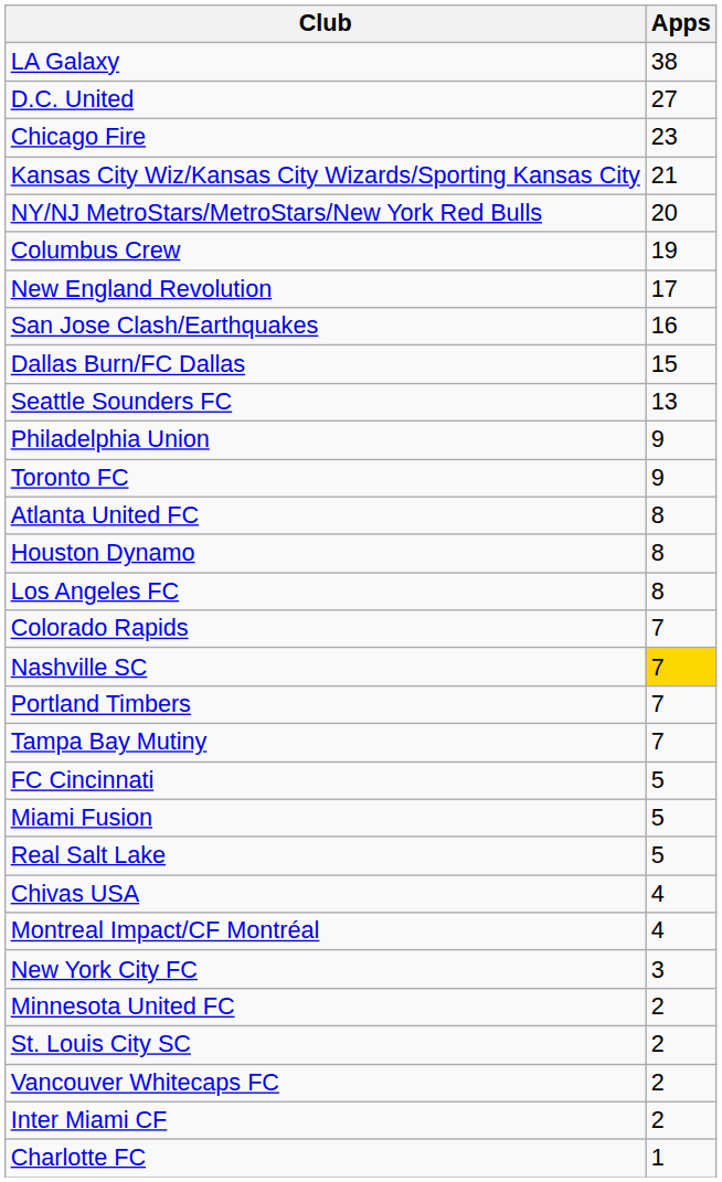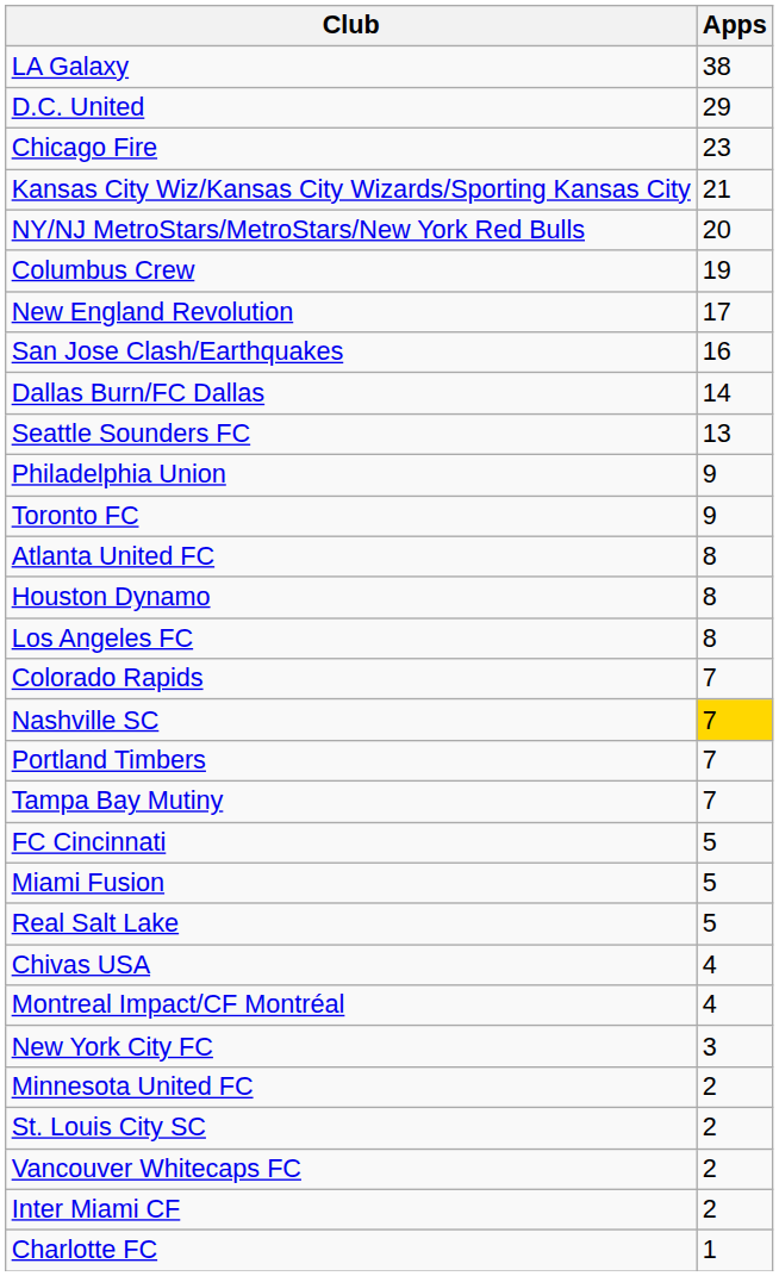 <table | class="wikitable sortable">
 <tr>
 <th>Club</th>
 <th>Apps</th>
 </tr>
 <tr>
 <td><a href='#'>LA Galaxy</a></td>
 <td>38</td>
 </tr>
 <tr>
 <td><a href='#'>D.C. United</a></td>
-<td>27</td>
+<td>29</td>
 </tr>
 <tr>
 <td><a href='#'>Chicago Fire</a></td>
 <td>23</td>
 </tr>
 <tr>
 <td><a href='#'>Kansas City Wiz/Kansas City Wizards/Sporting Kansas City</a></td>
 <td>21</td>
 </tr>
 <tr>
 <td><a href='#'>NY/NJ MetroStars/MetroStars/New York Red Bulls</a></td>
 <td>20</td>
 </tr>
 <tr>
 <td><a href='#'>Columbus Crew</a></td>
 <td>19</td>
 </tr>
 <tr>
 <td><a href='#'>New England Revolution</a></td>
 <td>17</td>
 </tr>
 <tr>
 <td><a href='#'>San Jose Clash/Earthquakes</a></td>
 <td>16</td>
 </tr>
 <tr>
 <td><a href='#'>Dallas Burn/FC Dallas</a></td>
-<td>15</td>
+<td>14</td>
 </tr>
 <tr>
 <td><a href='#'>Seattle Sounders FC</a></td>
 <td>13</td>
 </tr>
 <tr>
 <td><a href='#'>Philadelphia Union</a></td>
 <td>9</td>
 </tr>
 <tr>
 <td><a href='#'>Toronto FC</a></td>
 <td>9</td>
 </tr>
 <tr>
 <td><a href='#'>Atlanta United FC</a></td>
 <td>8</td>
 </tr>
 <tr>
 <td><a href='#'>Houston Dynamo</a></td>
 <td>8</td>
 </tr>
 <tr>
 <td><a href='#'>Los Angeles FC</a></td>
 <td>8</td>
 </tr>
 <tr>
 <td><a href='#'>Colorado Rapids</a></td>
 <td>7</td>
 </tr>
 <tr>
 <td><a href='#'>Nashville SC</a></td>
 <td style="background: gold;">7</td>
 </tr>
 <tr>
 <td><a href='#'>Portland Timbers</a></td>
 <td>7</td>
 </tr>
 <tr>
 <td><a href='#'>Tampa Bay Mutiny</a></td>
 <td>7</td>
 </tr>
 <tr>
 <td><a href='#'>FC Cincinnati</a></td>
 <td>5</td>
 </tr>
 <tr>
 <td><a href='#'>Miami Fusion</a></td>
 <td>5</td>
 </tr>
 <tr>
 <td><a href='#'>Real Salt Lake</a></td>
 <td>5</td>
 </tr>
 <tr>
 <td><a href='#'>Chivas USA</a></td>
 <td>4</td>
 </tr>
 <tr>
 <td><a href='#'>Montreal Impact/CF Montréal</a></td>
 <td>4</td>
 </tr>
 <tr>
 <td><a href='#'>New York City FC</a></td>
 <td>3</td>
 </tr>
 <tr>
 <td><a href='#'>Minnesota United FC</a></td>
 <td>2</td>
 </tr>
 <tr>
 <td><a href='#'>St. Louis City SC</a></td>
 <td>2</td>
 </tr>
 <tr>
 <td><a href='#'>Vancouver Whitecaps FC</a></td>
 <td>2</td>
 </tr>
 <tr>
 <td><a href='#'>Inter Miami CF</a></td>
 <td>2</td>
 </tr>
 <tr>
 <td><a href='#'>Charlotte FC</a></td>
 <td>1</td>
 </tr>
 </table>
